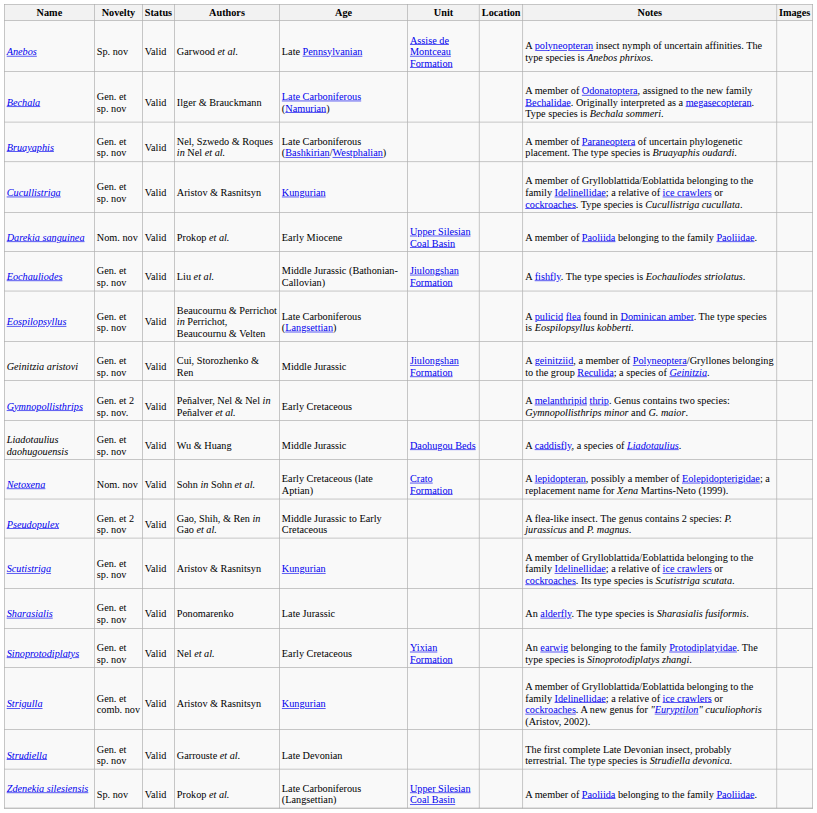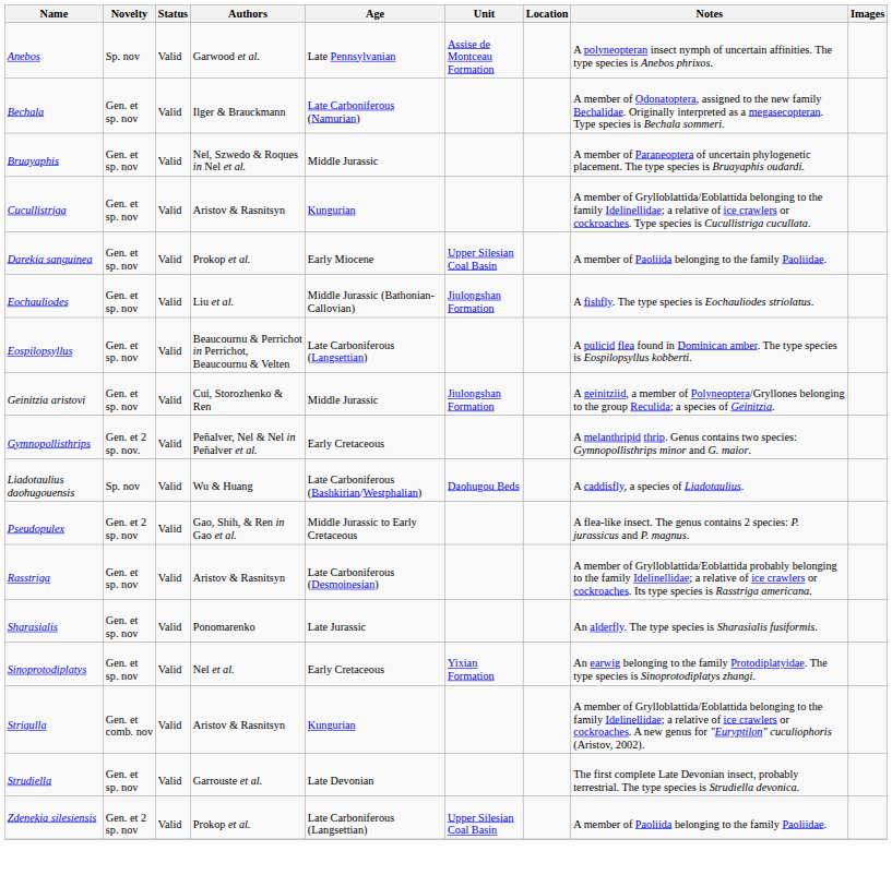 <table class="wikitable sortable" align="center" width="100%">
 <tr>
 <th>Name</th>
 <th>Novelty</th>
 <th>Status</th>
 <th>Authors</th>
 <th>Age</th>
 <th>Unit</th>
 <th>Location</th>
 <th>Notes</th>
 <th>Images</th>
 </tr>
 <tr>
 <td><br><em><a href='#'>Anebos</a></em></td>
 <td><br>Sp. nov</td>
 <td><br>Valid</td>
 <td><br>Garwood <em>et al.</em></td>
 <td><br>Late <a href='#'>Pennsylvanian</a></td>
 <td><br><a href='#'>Assise de Montceau Formation</a></td>
 <td><br></td>
 <td><br>A <a href='#'>polyneopteran</a> insect nymph of uncertain affinities. The type species is <em>Anebos phrixos</em>.</td>
 <td><br></td>
 </tr>
 <tr>
 <td><br><em><a href='#'>Bechala</a></em></td>
 <td><br>Gen. et sp. nov</td>
 <td><br>Valid</td>
 <td><br>Ilger & Brauckmann</td>
 <td><br><a href='#'>Late Carboniferous</a> (<a href='#'>Namurian</a>)</td>
 <td></td>
 <td><br></td>
 <td><br>A member of <a href='#'>Odonatoptera</a>, assigned to the new family <a href='#'>Bechalidae</a>. Originally interpreted as a <a href='#'>megasecopteran</a>. Type species is <em>Bechala sommeri</em>.</td>
 <td></td>
 </tr>
 <tr>
 <td><br><em><a href='#'>Bruayaphis</a></em></td>
 <td><br>Gen. et sp. nov</td>
 <td><br>Valid</td>
 <td><br>Nel, Szwedo & Roques <em>in</em> Nel <em>et al.</em></td>
-<td><br>Late Carboniferous (<a href='#'>Bashkirian</a>/<a href='#'>Westphalian</a>)</td>
+<td><br>Middle Jurassic</td>
 <td></td>
 <td><br></td>
 <td><br>A member of <a href='#'>Paraneoptera</a> of uncertain phylogenetic placement. The type species is <em>Bruayaphis oudardi</em>.</td>
 <td></td>
 </tr>
 <tr>
 <td><br><em><a href='#'>Cucullistriga</a></em></td>
 <td><br>Gen. et sp. nov</td>
 <td><br>Valid</td>
 <td><br>Aristov & Rasnitsyn</td>
 <td><br><a href='#'>Kungurian</a></td>
 <td></td>
 <td><br></td>
 <td><br>A member of Grylloblattida/Eoblattida belonging to the family <a href='#'>Idelinellidae</a>; a relative of <a href='#'>ice crawlers</a> or <a href='#'>cockroaches</a>. Type species is <em>Cucullistriga cucullata</em>.</td>
 <td></td>
 </tr>
 <tr>
 <td><br><em><a href='#'>Darekia sanguinea</a></em></td>
-<td><br>Nom. nov</td>
+<td><br>Gen. et sp. nov</td>
 <td><br>Valid</td>
 <td><br>Prokop <em>et al.</em></td>
 <td><br>Early Miocene</td>
 <td><br><a href='#'>Upper Silesian Coal Basin</a></td>
 <td><br></td>
 <td><br>A member of <a href='#'>Paoliida</a> belonging to the family <a href='#'>Paoliidae</a>.</td>
 <td></td>
 </tr>
 <tr>
 <td><br><em><a href='#'>Eochauliodes</a></em></td>
 <td><br>Gen. et sp. nov</td>
 <td><br>Valid</td>
 <td><br>Liu <em>et al.</em></td>
 <td><br>Middle Jurassic (Bathonian-Callovian)</td>
 <td><br><a href='#'>Jiulongshan Formation</a></td>
 <td><br></td>
 <td><br>A <a href='#'>fishfly</a>. The type species is <em>Eochauliodes striolatus</em>.</td>
 <td></td>
 </tr>
 <tr>
 <td><br><em><a href='#'>Eospilopsyllus</a></em></td>
 <td><br>Gen. et sp. nov</td>
 <td><br>Valid</td>
 <td><br>Beaucournu & Perrichot <em>in</em> Perrichot, Beaucournu & Velten</td>
 <td><br>Late Carboniferous (<a href='#'>Langsettian</a>)</td>
 <td></td>
 <td><br></td>
 <td><br>A <a href='#'>pulicid</a> <a href='#'>flea</a> found in <a href='#'>Dominican amber</a>. The type species is <em>Eospilopsyllus kobberti</em>.</td>
 <td></td>
 </tr>
 <tr>
 <td><br><em>Geinitzia aristovi</em></td>
 <td><br>Gen. et sp. nov</td>
 <td><br>Valid</td>
 <td><br>Cui, Storozhenko & Ren</td>
 <td><br>Middle Jurassic</td>
 <td><br><a href='#'>Jiulongshan Formation</a></td>
 <td><br></td>
 <td><br>A <a href='#'>geinitziid</a>, a member of <a href='#'>Polyneoptera</a>/Gryllones belonging to the group <a href='#'>Reculida</a>; a species of <em><a href='#'>Geinitzia</a></em>.</td>
 <td></td>
 </tr>
 <tr>
 <td><br><em><a href='#'>Gymnopollisthrips</a></em></td>
 <td><br>Gen. et 2 sp. nov.</td>
 <td><br>Valid</td>
 <td><br>Peñalver, Nel & Nel <em>in</em> Peñalver <em>et al.</em></td>
 <td><br>Early Cretaceous</td>
 <td></td>
 <td><br></td>
 <td><br>A <a href='#'>melanthripid</a> <a href='#'>thrip</a>. Genus contains two species: <em>Gymnopollisthrips minor</em> and <em>G. maior</em>.</td>
 <td></td>
 </tr>
 <tr>
 <td><br><em>Liadotaulius daohugouensis</em></td>
-<td><br>Gen. et sp. nov</td>
+<td><br>Sp. nov</td>
 <td><br>Valid</td>
 <td><br>Wu & Huang</td>
-<td><br>Middle Jurassic</td>
+<td><br>Late Carboniferous (<a href='#'>Bashkirian</a>/<a href='#'>Westphalian</a>)</td>
 <td><br><a href='#'>Daohugou Beds</a></td>
 <td><br></td>
 <td><br>A <a href='#'>caddisfly</a>, a species of <em><a href='#'>Liadotaulius</a></em>.</td>
-<td></td>
-</tr>
-<tr>
-<td><br><em><a href='#'>Netoxena</a></em></td>
-<td><br>Nom. nov</td>
-<td><br>Valid</td>
-<td><br>Sohn <em>in</em> Sohn <em>et al.</em></td>
-<td><br>Early Cretaceous (late Aptian)</td>
-<td><br><a href='#'>Crato Formation</a></td>
-<td><br></td>
-<td><br>A <a href='#'>lepidopteran</a>, possibly a member of <a href='#'>Eolepidopterigidae</a>; a replacement name for <em>Xena</em> Martins-Neto (1999).</td>
 <td></td>
 </tr>
 <tr>
 <td><br><em><a href='#'>Pseudopulex</a></em></td>
 <td><br>Gen. et 2 sp. nov</td>
 <td><br>Valid</td>
 <td><br>Gao, Shih, & Ren <em>in</em> Gao <em>et al.</em></td>
 <td><br>Middle Jurassic to Early Cretaceous</td>
 <td></td>
 <td><br></td>
 <td><br>A flea-like insect. The genus contains 2 species: <em>P. jurassicus</em> and <em>P. magnus</em>.</td>
 <td></td>
 </tr>
 <tr>
-<td><br><em><a href='#'>Scutistriga</a></em></td>
+<td><br><em><a href='#'>Rasstriga</a></em></td>
 <td><br>Gen. et sp. nov</td>
 <td><br>Valid</td>
 <td><br>Aristov & Rasnitsyn</td>
-<td><br><a href='#'>Kungurian</a></td>
+<td><br>Late Carboniferous (<a href='#'>Desmoinesian</a>)</td>
 <td></td>
 <td><br></td>
-<td><br>A member of Grylloblattida/Eoblattida belonging to the family <a href='#'>Idelinellidae</a>; a relative of <a href='#'>ice crawlers</a> or <a href='#'>cockroaches</a>. Its type species is <em>Scutistriga scutata</em>.</td>
+<td><br>A member of Grylloblattida/Eoblattida probably belonging to the family <a href='#'>Idelinellidae</a>; a relative of <a href='#'>ice crawlers</a> or <a href='#'>cockroaches</a>. Its type species is <em>Rasstriga americana</em>.</td>
 <td></td>
 </tr>
 <tr>
 <td><br><em><a href='#'>Sharasialis</a></em></td>
 <td><br>Gen. et sp. nov</td>
 <td><br>Valid</td>
 <td><br>Ponomarenko</td>
 <td><br>Late Jurassic</td>
 <td></td>
 <td><br></td>
 <td><br>An <a href='#'>alderfly</a>. The type species is <em>Sharasialis fusiformis</em>.</td>
 <td></td>
 </tr>
 <tr>
 <td><br><em><a href='#'>Sinoprotodiplatys</a></em></td>
 <td><br>Gen. et sp. nov</td>
 <td><br>Valid</td>
 <td><br>Nel <em>et al.</em></td>
 <td><br>Early Cretaceous</td>
 <td><br><a href='#'>Yixian Formation</a></td>
 <td><br></td>
 <td><br>An <a href='#'>earwig</a> belonging to the family <a href='#'>Protodiplatyidae</a>. The type species is <em>Sinoprotodiplatys zhangi</em>.</td>
 <td></td>
 </tr>
 <tr>
 <td><br><em><a href='#'>Strigulla</a></em></td>
 <td><br>Gen. et comb. nov</td>
 <td><br>Valid</td>
 <td><br>Aristov & Rasnitsyn</td>
 <td><br><a href='#'>Kungurian</a></td>
 <td></td>
 <td><br></td>
 <td><br>A member of Grylloblattida/Eoblattida belonging to the family <a href='#'>Idelinellidae</a>; a relative of <a href='#'>ice crawlers</a> or <a href='#'>cockroaches</a>. A new genus for <em>"<a href='#'>Euryptilon</a>" cuculiophoris</em> (Aristov, 2002).</td>
 <td></td>
 </tr>
 <tr>
 <td><br><em><a href='#'>Strudiella</a></em></td>
 <td><br>Gen. et sp. nov</td>
 <td><br>Valid</td>
 <td><br>Garrouste <em>et al.</em></td>
 <td><br>Late Devonian</td>
 <td></td>
 <td><br></td>
 <td><br>The first complete Late Devonian insect, probably terrestrial. The type species is <em>Strudiella devonica</em>.</td>
 <td></td>
 </tr>
 <tr>
 <td><em><a href='#'>Zdenekia silesiensis</a></em></td>
-<td><br>Sp. nov</td>
+<td><br>Gen. et 2 sp. nov</td>
 <td><br>Valid</td>
 <td><br>Prokop <em>et al.</em></td>
 <td><br>Late Carboniferous (Langsettian)</td>
 <td><br><a href='#'>Upper Silesian Coal Basin</a></td>
 <td><br></td>
 <td><br>A member of <a href='#'>Paoliida</a> belonging to the family <a href='#'>Paoliidae</a>.</td>
 <td></td>
 </tr>
 <tr>
 </tr>
 </table>
